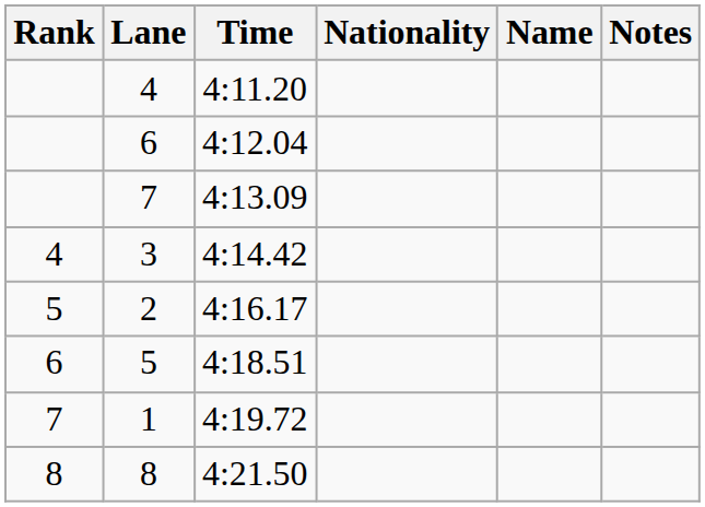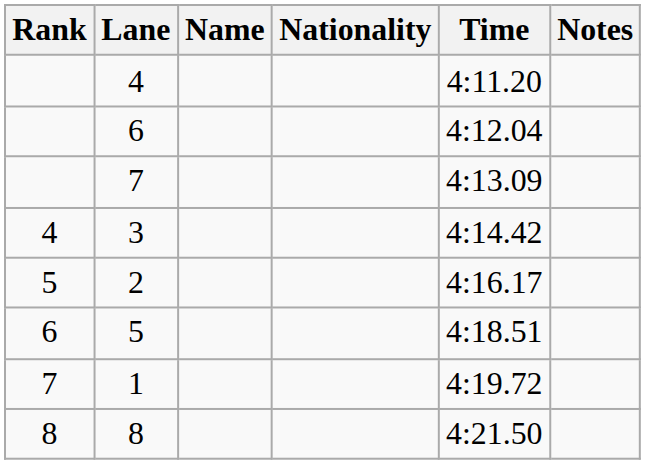 <table class="wikitable sortable" style="text-align:center">
 <tr>
 <th>Rank</th>
 <th>Lane</th>
+<th>Name</th>
+<th>Nationality</th>
 <th>Time</th>
-<th>Nationality</th>
-<th>Name</th>
 <th>Notes</th>
 </tr>
 <tr>
 <td></td>
 <td>4</td>
-<td>4:11.20</td>
 <td align=left></td>
 <td align=left></td>
+<td>4:11.20</td>
 <td></td>
 </tr>
 <tr>
 <td></td>
 <td>6</td>
-<td>4:12.04</td>
 <td align=left></td>
 <td align=left></td>
+<td>4:12.04</td>
 <td></td>
 </tr>
 <tr>
 <td></td>
 <td>7</td>
-<td>4:13.09</td>
 <td align=left></td>
 <td align=left></td>
+<td>4:13.09</td>
 <td></td>
 </tr>
 <tr>
 <td>4</td>
 <td>3</td>
-<td>4:14.42</td>
 <td align=left></td>
 <td align=left></td>
+<td>4:14.42</td>
 <td></td>
 </tr>
 <tr>
 <td>5</td>
 <td>2</td>
-<td>4:16.17</td>
 <td align=left></td>
 <td align=left></td>
+<td>4:16.17</td>
 <td></td>
 </tr>
 <tr>
 <td>6</td>
 <td>5</td>
-<td>4:18.51</td>
 <td align=left></td>
 <td align=left></td>
+<td>4:18.51</td>
 <td></td>
 </tr>
 <tr>
 <td>7</td>
 <td>1</td>
-<td>4:19.72</td>
 <td align=left></td>
 <td align=left></td>
+<td>4:19.72</td>
 <td></td>
 </tr>
 <tr>
 <td>8</td>
 <td>8</td>
-<td>4:21.50</td>
 <td align=left></td>
 <td align=left></td>
+<td>4:21.50</td>
 <td></td>
 </tr>
 </table>
